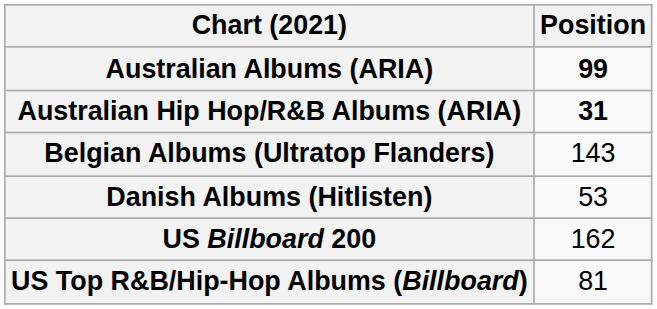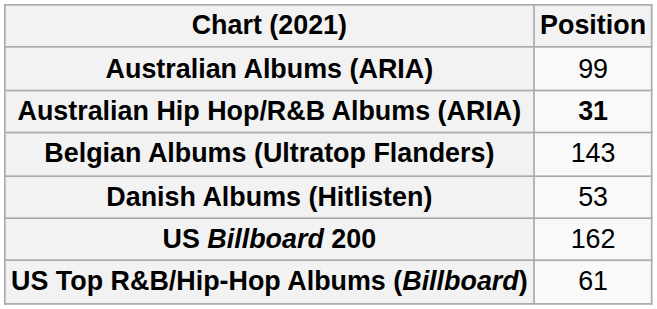 <table class="wikitable sortable plainrowheaders" style="text-align:center">
 <tr>
 <th scope="col">Chart (2021)</th>
 <th scope="col">Position</th>
 </tr>
 <tr>
 <th scope="row">Australian Albums (ARIA)</th>
-<td><strong>99</strong></td>
+<td>99</td>
 </tr>
 <tr>
 <th scope="row">Australian Hip Hop/R&B Albums (ARIA)</th>
 <td><strong>31</strong></td>
 </tr>
 <tr>
 <th scope="row">Belgian Albums (Ultratop Flanders)</th>
 <td>143</td>
 </tr>
 <tr>
 <th scope="row">Danish Albums (Hitlisten)</th>
 <td>53</td>
 </tr>
 <tr>
 <th scope="row">US <em>Billboard</em> 200</th>
 <td>162</td>
 </tr>
 <tr>
 <th scope="row">US Top R&B/Hip-Hop Albums (<em>Billboard</em>)</th>
-<td>81</td>
+<td>61</td>
 </tr>
 </table>
